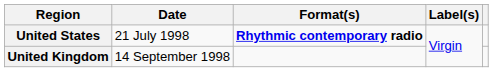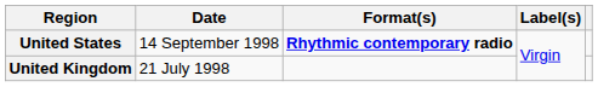 <table class="wikitable plainrowheaders">
 <tr>
 <th scope="col">Region</th>
 <th scope="col">Date</th>
 <th scope="col">Format(s)</th>
 <th scope="col">Label(s)</th>
 <th scope="col"></th>
 </tr>
 <tr>
 <th scope="row">United States</th>
-<td>21 July 1998</td>
+<td>14 September 1998</td>
 <td><strong><a href='#'>Rhythmic contemporary</a> radio</strong></td>
 <td rowspan="2"><a href='#'>Virgin</a></td>
 <td></td>
 </tr>
 <tr>
 <th scope="row">United Kingdom</th>
-<td>14 September 1998</td>
+<td>21 July 1998</td>
 <td></td>
 <td></td>
 </tr>
 </table>
